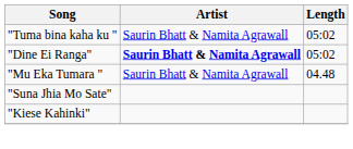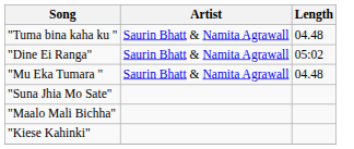 <table class="wikitable">
 <tr style="background:#d1e4fd;">
 <th>Song</th>
 <th>Artist</th>
 <th>Length</th>
 </tr>
 <tr>
 <td>"Tuma bina kaha ku "</td>
 <td><a href='#'>Saurin Bhatt</a> & <a href='#'>Namita Agrawall</a></td>
-<td>05:02</td>
+<td>04.48</td>
 </tr>
 <tr>
 <td>"Dine Ei Ranga"</td>
-<td><strong><a href='#'>Saurin Bhatt</a> & <a href='#'>Namita Agrawall</a></strong></td>
+<td><a href='#'>Saurin Bhatt</a> & <a href='#'>Namita Agrawall</a></td>
 <td>05:02</td>
 </tr>
 <tr>
 <td>"Mu Eka Tumara "</td>
 <td><a href='#'>Saurin Bhatt</a> & <a href='#'>Namita Agrawall</a></td>
 <td>04.48</td>
 </tr>
 <tr>
 <td>"Suna Jhia Mo Sate"</td>
 <td></td>
 <td></td>
 </tr>
 <tr>
+<td>"Maalo Mali Bichha"</td>
+<td></td>
+<td></td>
+</tr>
+<tr>
 <td>"Kiese Kahinki"</td>
 <td></td>
 <td></td>
 </tr>
 <tr>
 </tr>
 </table>
